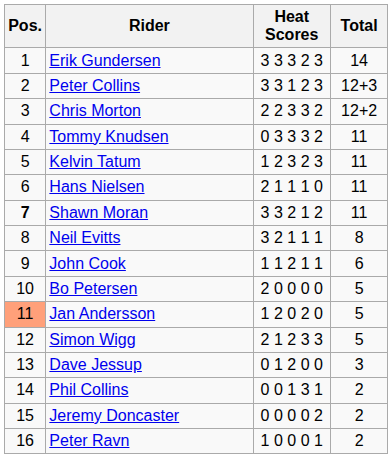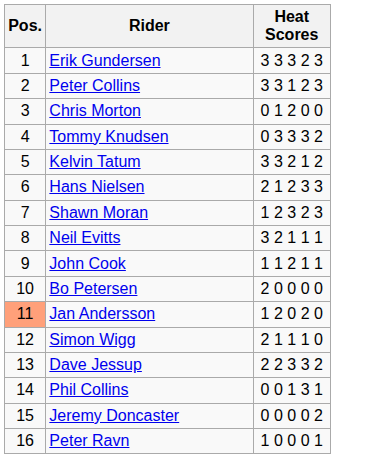 <table class=wikitable>
 <tr>
 <th width=25px>Pos.</th>
 <th width=200px>Rider</th>
 <th width=70px>Heat Scores</th>
-<th width=50px>Total</th>
 </tr>
 <tr align=center >
 <td>1</td>
 <td align=left> <a href='#'>Erik Gundersen</a></td>
 <td>3	3	3	2	3</td>
-<td>14</td>
 </tr>
 <tr align=center>
 <td>2</td>
 <td align=left> <a href='#'>Peter Collins</a></td>
 <td>3	3	1	2	3</td>
-<td>12+3</td>
 </tr>
 <tr align=center>
 <td>3</td>
 <td align=left> <a href='#'>Chris Morton</a></td>
-<td>2	2	3	3	2</td>
-<td>12+2</td>
+<td>0	1	2	0	0</td>
 </tr>
 <tr align=center>
 <td>4</td>
 <td align=left> <a href='#'>Tommy Knudsen</a></td>
 <td>0	3	3	3	2</td>
-<td>11</td>
 </tr>
 <tr align=center>
 <td>5</td>
 <td align=left> <a href='#'>Kelvin Tatum</a></td>
-<td>1	2	3	2	3</td>
-<td>11</td>
+<td>3	3	2	1	2</td>
 </tr>
 <tr align=center>
 <td>6</td>
 <td align=left> <a href='#'>Hans Nielsen</a></td>
-<td>2	1	1	1	0</td>
-<td>11</td>
+<td>2	1	2	3	3</td>
 </tr>
 <tr align=center>
-<td><strong>7</strong></td>
+<td>7</td>
 <td align=left> <a href='#'>Shawn Moran</a></td>
-<td>3	3	2	1	2</td>
-<td>11</td>
+<td>1	2	3	2	3</td>
 </tr>
 <tr align=center>
 <td>8</td>
 <td align=left> <a href='#'>Neil Evitts</a></td>
 <td>3	2	1	1	1</td>
-<td>8</td>
 </tr>
 <tr align=center>
 <td>9</td>
 <td align=left> <a href='#'>John Cook</a></td>
 <td>1	1	2	1	1</td>
-<td>6</td>
 </tr>
 <tr align=center>
 <td>10</td>
 <td align=left> <a href='#'>Bo Petersen</a></td>
 <td>2	0	0	0	0</td>
-<td>5</td>
 </tr>
 <tr align=center>
 <td style="background: lightsalmon;">11</td>
 <td align=left> <a href='#'>Jan Andersson</a></td>
 <td>1	2	0	2	0</td>
-<td>5</td>
 </tr>
 <tr align=center>
 <td>12</td>
 <td align=left> <a href='#'>Simon Wigg</a></td>
-<td>2	1	2	3	3</td>
-<td>5</td>
+<td>2	1	1	1	0</td>
 </tr>
 <tr align=center>
 <td>13</td>
 <td align=left> <a href='#'>Dave Jessup</a></td>
-<td>0	1	2	0	0</td>
-<td>3</td>
+<td>2	2	3	3	2</td>
 </tr>
 <tr align=center>
 <td>14</td>
 <td align=left> <a href='#'>Phil Collins</a></td>
 <td>0	0	1	3	1</td>
-<td>2</td>
 </tr>
 <tr align=center>
 <td>15</td>
 <td align=left> <a href='#'>Jeremy Doncaster</a></td>
 <td>0	0	0	0	2</td>
-<td>2</td>
 </tr>
 <tr align=center>
 <td>16</td>
 <td align=left>  <a href='#'>Peter Ravn</a></td>
 <td>1	0	0	0	1</td>
-<td>2</td>
 </tr>
 </table>
